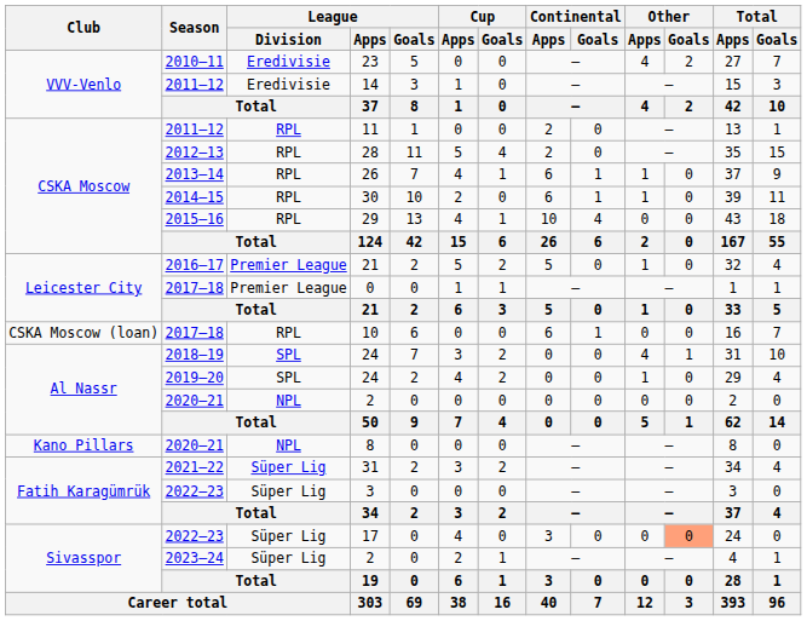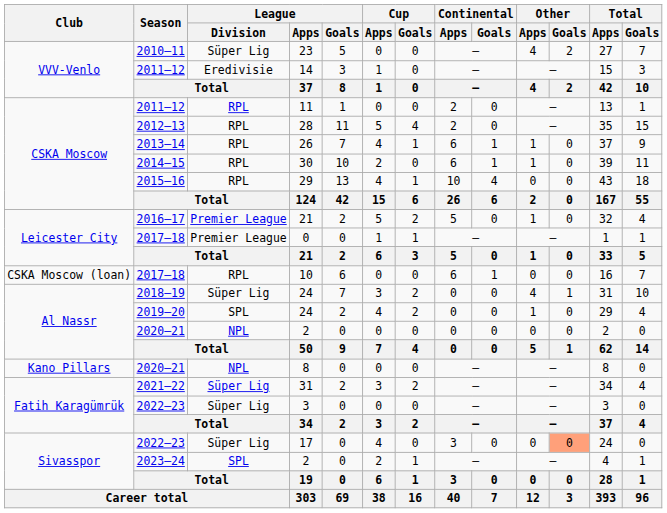 <table class="wikitable" style="text-align: center">
 <tr>
 <th rowspan="2">Club</th>
 <th rowspan="2">Season</th>
 <th colspan="3">League</th>
 <th colspan="2">Cup</th>
 <th colspan="2">Continental</th>
 <th colspan="2">Other</th>
 <th colspan="2">Total</th>
 </tr>
 <tr>
 <th>Division</th>
 <th>Apps</th>
 <th>Goals</th>
 <th>Apps</th>
 <th>Goals</th>
 <th>Apps</th>
 <th>Goals</th>
 <th>Apps</th>
 <th>Goals</th>
 <th>Apps</th>
 <th>Goals</th>
 </tr>
 <tr>
 <td rowspan="3"><a href='#'>VVV-Venlo</a></td>
 <td><a href='#'>2010–11</a></td>
-<td><a href='#'>Eredivisie</a></td>
+<td>Süper Lig</td>
 <td>23</td>
 <td>5</td>
 <td>0</td>
 <td>0</td>
 <td colspan="2">—</td>
 <td>4</td>
 <td>2</td>
 <td>27</td>
 <td>7</td>
 </tr>
 <tr>
 <td><a href='#'>2011–12</a></td>
 <td>Eredivisie</td>
 <td>14</td>
 <td>3</td>
 <td>1</td>
 <td>0</td>
 <td colspan="2">—</td>
 <td colspan="2">—</td>
 <td>15</td>
 <td>3</td>
 </tr>
 <tr>
 <th colspan="2">Total</th>
 <th>37</th>
 <th>8</th>
 <th>1</th>
 <th>0</th>
 <th colspan="2">—</th>
 <th>4</th>
 <th>2</th>
 <th>42</th>
 <th>10</th>
 </tr>
 <tr>
 <td rowspan="6"><a href='#'>CSKA Moscow</a></td>
 <td><a href='#'>2011–12</a></td>
 <td><a href='#'>RPL</a></td>
 <td>11</td>
 <td>1</td>
 <td>0</td>
 <td>0</td>
 <td>2</td>
 <td>0</td>
 <td colspan="2">—</td>
 <td>13</td>
 <td>1</td>
 </tr>
 <tr>
 <td><a href='#'>2012–13</a></td>
 <td>RPL</td>
 <td>28</td>
 <td>11</td>
 <td>5</td>
 <td>4</td>
 <td>2</td>
 <td>0</td>
 <td colspan="2">—</td>
 <td>35</td>
 <td>15</td>
 </tr>
 <tr>
 <td><a href='#'>2013–14</a></td>
 <td>RPL</td>
 <td>26</td>
 <td>7</td>
 <td>4</td>
 <td>1</td>
 <td>6</td>
 <td>1</td>
 <td>1</td>
 <td>0</td>
 <td>37</td>
 <td>9</td>
 </tr>
 <tr>
 <td><a href='#'>2014–15</a></td>
 <td>RPL</td>
 <td>30</td>
 <td>10</td>
 <td>2</td>
 <td>0</td>
 <td>6</td>
 <td>1</td>
 <td>1</td>
 <td>0</td>
 <td>39</td>
 <td>11</td>
 </tr>
 <tr>
 <td><a href='#'>2015–16</a></td>
 <td>RPL</td>
 <td>29</td>
 <td>13</td>
 <td>4</td>
 <td>1</td>
 <td>10</td>
 <td>4</td>
 <td>0</td>
 <td>0</td>
 <td>43</td>
 <td>18</td>
 </tr>
 <tr>
 <th colspan="2">Total</th>
 <th>124</th>
 <th>42</th>
 <th>15</th>
 <th>6</th>
 <th>26</th>
 <th>6</th>
 <th>2</th>
 <th>0</th>
 <th>167</th>
 <th>55</th>
 </tr>
 <tr>
 <td rowspan="3"><a href='#'>Leicester City</a></td>
 <td><a href='#'>2016–17</a></td>
 <td><a href='#'>Premier League</a></td>
 <td>21</td>
 <td>2</td>
 <td>5</td>
 <td>2</td>
 <td>5</td>
 <td>0</td>
 <td>1</td>
 <td>0</td>
 <td>32</td>
 <td>4</td>
 </tr>
 <tr>
 <td><a href='#'>2017–18</a></td>
 <td>Premier League</td>
 <td>0</td>
 <td>0</td>
 <td>1</td>
 <td>1</td>
 <td colspan="2">—</td>
 <td colspan="2">—</td>
 <td>1</td>
 <td>1</td>
 </tr>
 <tr>
 <th colspan="2">Total</th>
 <th>21</th>
 <th>2</th>
 <th>6</th>
 <th>3</th>
 <th>5</th>
 <th>0</th>
 <th>1</th>
 <th>0</th>
 <th>33</th>
 <th>5</th>
 </tr>
 <tr>
 <td>CSKA Moscow (loan)</td>
 <td><a href='#'>2017–18</a></td>
 <td>RPL</td>
 <td>10</td>
 <td>6</td>
 <td>0</td>
 <td>0</td>
 <td>6</td>
 <td>1</td>
 <td>0</td>
 <td>0</td>
 <td>16</td>
 <td>7</td>
 </tr>
 <tr>
 <td rowspan="4"><a href='#'>Al Nassr</a></td>
 <td><a href='#'>2018–19</a></td>
-<td><a href='#'>SPL</a></td>
+<td>Süper Lig</td>
 <td>24</td>
 <td>7</td>
 <td>3</td>
 <td>2</td>
 <td>0</td>
 <td>0</td>
 <td>4</td>
 <td>1</td>
 <td>31</td>
 <td>10</td>
 </tr>
 <tr>
 <td><a href='#'>2019–20</a></td>
 <td>SPL</td>
 <td>24</td>
 <td>2</td>
 <td>4</td>
 <td>2</td>
 <td>0</td>
 <td>0</td>
 <td>1</td>
 <td>0</td>
 <td>29</td>
 <td>4</td>
 </tr>
 <tr>
 <td><a href='#'>2020–21</a></td>
 <td><a href='#'>NPL</a></td>
 <td>2</td>
 <td>0</td>
 <td>0</td>
 <td>0</td>
 <td>0</td>
 <td>0</td>
 <td>0</td>
 <td>0</td>
 <td>2</td>
 <td>0</td>
 </tr>
 <tr>
 <th colspan="2">Total</th>
 <th>50</th>
 <th>9</th>
 <th>7</th>
 <th>4</th>
 <th>0</th>
 <th>0</th>
 <th>5</th>
 <th>1</th>
 <th>62</th>
 <th>14</th>
 </tr>
 <tr>
 <td><a href='#'>Kano Pillars</a></td>
 <td><a href='#'>2020–21</a></td>
 <td><a href='#'>NPL</a></td>
 <td>8</td>
 <td>0</td>
 <td>0</td>
 <td>0</td>
 <td colspan="2">—</td>
 <td colspan="2">—</td>
 <td>8</td>
 <td>0</td>
 </tr>
 <tr>
 <td rowspan="3"><a href='#'>Fatih Karagümrük</a></td>
 <td><a href='#'>2021–22</a></td>
 <td><a href='#'>Süper Lig</a></td>
 <td>31</td>
 <td>2</td>
 <td>3</td>
 <td>2</td>
 <td colspan="2">—</td>
 <td colspan="2">—</td>
 <td>34</td>
 <td>4</td>
 </tr>
 <tr>
 <td><a href='#'>2022–23</a></td>
 <td>Süper Lig</td>
 <td>3</td>
 <td>0</td>
 <td>0</td>
 <td>0</td>
 <td colspan="2">—</td>
 <td colspan="2">—</td>
 <td>3</td>
 <td>0</td>
 </tr>
 <tr>
 <th colspan="2">Total</th>
 <th>34</th>
 <th>2</th>
 <th>3</th>
 <th>2</th>
 <th colspan="2">—</th>
 <th colspan="2">—</th>
 <th>37</th>
 <th>4</th>
 </tr>
 <tr>
 <td rowspan="3"><a href='#'>Sivasspor</a></td>
 <td><a href='#'>2022–23</a></td>
 <td>Süper Lig</td>
 <td>17</td>
 <td>0</td>
 <td>4</td>
 <td>0</td>
 <td>3</td>
 <td>0</td>
 <td>0</td>
 <td style="background: lightsalmon;">0</td>
 <td>24</td>
 <td>0</td>
 </tr>
 <tr>
 <td><a href='#'>2023–24</a></td>
-<td>Süper Lig</td>
+<td><a href='#'>SPL</a></td>
 <td>2</td>
 <td>0</td>
 <td>2</td>
 <td>1</td>
 <td colspan="2">—</td>
 <td colspan="2">—</td>
 <td>4</td>
 <td>1</td>
 </tr>
 <tr>
 <th colspan="2">Total</th>
 <th>19</th>
 <th>0</th>
 <th>6</th>
 <th>1</th>
 <th>3</th>
 <th>0</th>
 <th>0</th>
 <th>0</th>
 <th>28</th>
 <th>1</th>
 </tr>
 <tr>
 <th colspan="3">Career total</th>
 <th>303</th>
 <th>69</th>
 <th>38</th>
 <th>16</th>
 <th>40</th>
 <th>7</th>
 <th>12</th>
 <th>3</th>
 <th>393</th>
 <th>96</th>
 </tr>
 </table>
